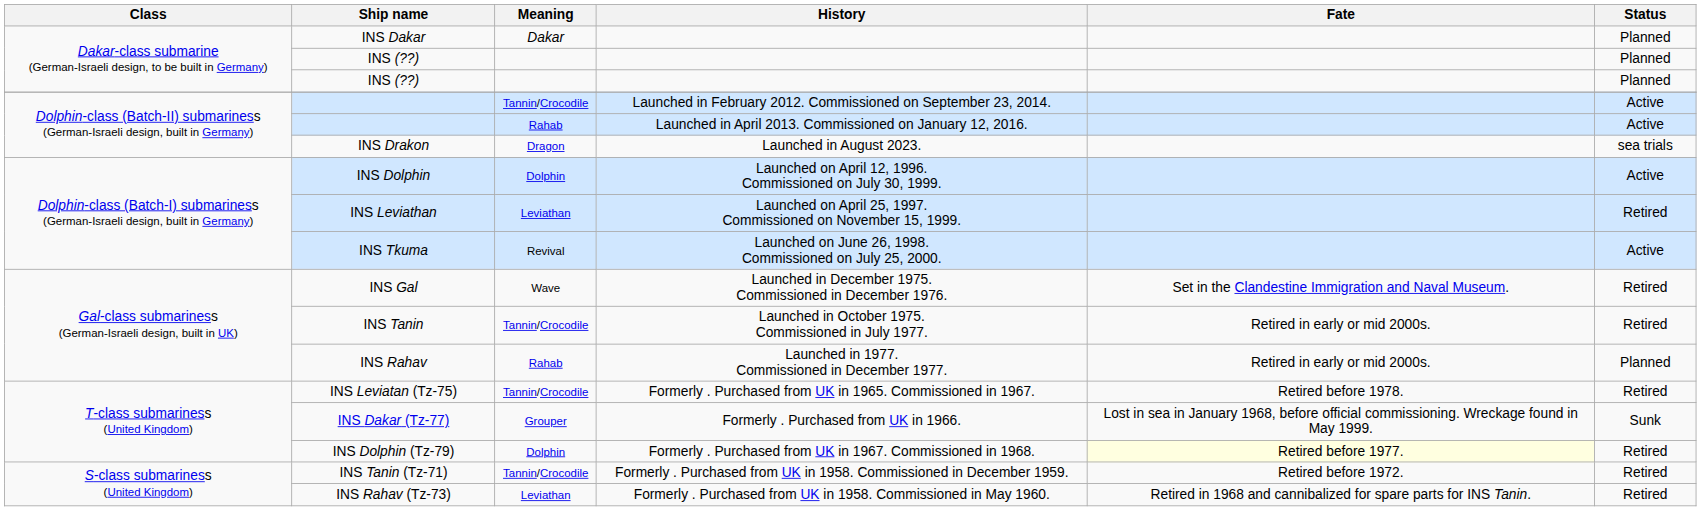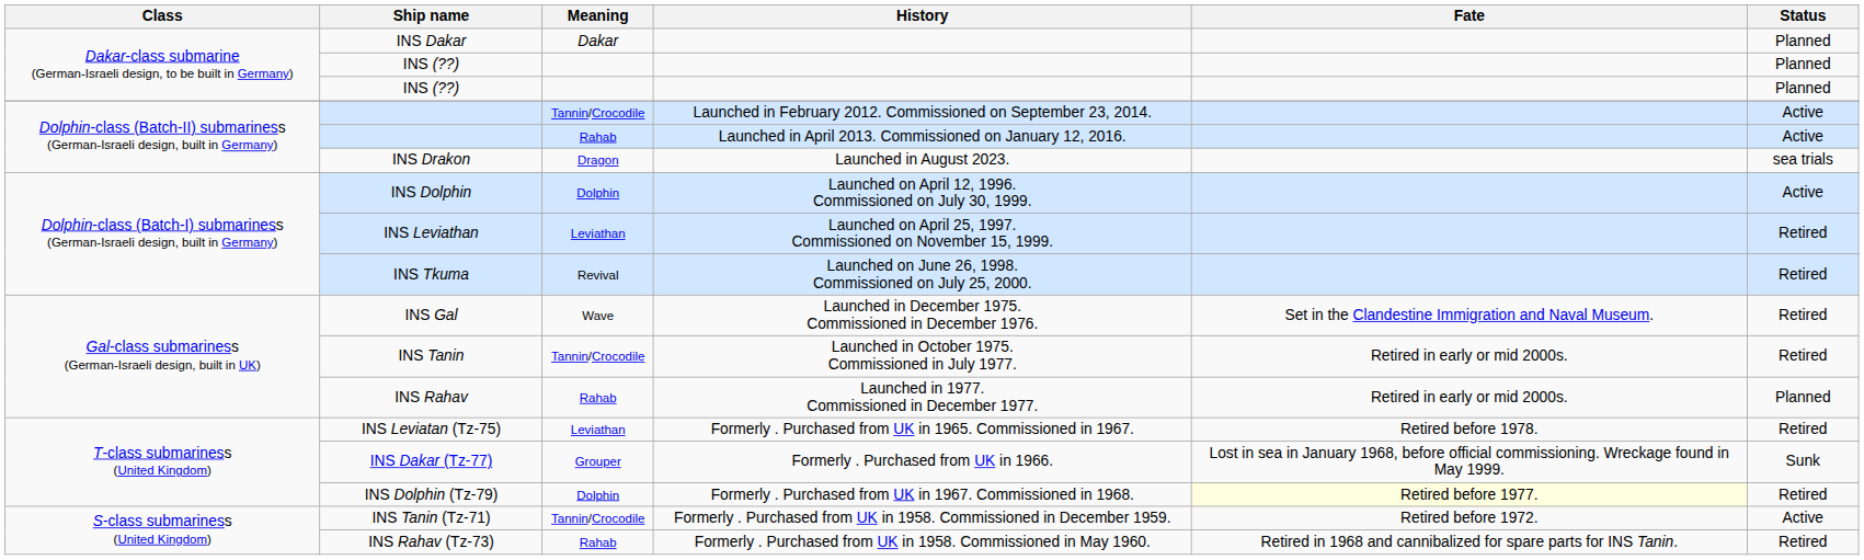 <table class="wikitable">
 <tr>
 <th width="17%">Class</th>
 <th width="12%">Ship name</th>
 <th width="6%">Meaning</th>
 <th width="29%">History</th>
 <th width="30%">Fate</th>
 <th width="6%">Status</th>
 </tr>
 <tr align=center>
 <td rowspan=3><a href='#'><em>Dakar</em>-class submarine</a><br><small>(German-Israeli design, to be built in <a href='#'>Germany</a>)</small></td>
 <td>INS <em>Dakar</em></td>
 <td><em>Dakar</em></td>
 <td></td>
 <td></td>
 <td>Planned</td>
 </tr>
 <tr align=center>
 <td>INS <em>(??)</em></td>
 <td></td>
 <td></td>
 <td></td>
 <td>Planned</td>
 </tr>
 <tr align=center>
 <td>INS <em>(??)</em></td>
 <td></td>
 <td></td>
 <td></td>
 <td>Planned</td>
 </tr>
 <tr align=center>
 </tr>
 <tr align=center>
 <td rowspan=3><a href='#'><em>Dolphin</em>-class (Batch-II) submarines</a>s<br><small>(German-Israeli design, built in <a href='#'>Germany</a>)</small></td>
 <td bgcolor=#D0E7FF></td>
 <td bgcolor=#D0E7FF><small><a href='#'>Tannin</a>/<a href='#'>Crocodile</a></small></td>
 <td bgcolor=#D0E7FF>Launched in February 2012. Commissioned on September 23, 2014.</td>
 <td bgcolor=#D0E7FF></td>
 <td bgcolor=#D0E7FF>Active</td>
 </tr>
 <tr align=center>
 <td bgcolor=#D0E7FF></td>
 <td bgcolor=#D0E7FF><small><a href='#'>Rahab</a></small></td>
 <td bgcolor=#D0E7FF>Launched in April 2013. Commissioned on January 12, 2016.</td>
 <td bgcolor=#D0E7FF></td>
 <td bgcolor=#D0E7FF>Active</td>
 </tr>
 <tr align=center>
 <td>INS <em>Drakon</em></td>
 <td><small><a href='#'>Dragon</a></small></td>
 <td>Launched in August 2023.</td>
 <td></td>
 <td>sea trials</td>
 </tr>
 <tr align=center>
 <td rowspan=3><a href='#'><em>Dolphin</em>-class (Batch-I) submarines</a>s<br><small>(German-Israeli design, built in <a href='#'>Germany</a>)</small></td>
 <td bgcolor=#D0E7FF>INS <em>Dolphin</em></td>
 <td bgcolor=#D0E7FF><small><a href='#'>Dolphin</a></small></td>
 <td bgcolor=#D0E7FF>Launched on April 12, 1996.<br>Commissioned on July 30, 1999.</td>
 <td bgcolor=#D0E7FF></td>
 <td bgcolor=#D0E7FF>Active</td>
 </tr>
 <tr align=center bgcolor=#D0E7FF>
 <td>INS <em>Leviathan</em></td>
 <td><small><a href='#'>Leviathan</a></small></td>
 <td>Launched on April 25, 1997.<br>Commissioned on November 15, 1999.</td>
 <td></td>
 <td>Retired</td>
 </tr>
 <tr align=center bgcolor=#D0E7FF>
 <td>INS <em>Tkuma</em></td>
 <td><small>Revival</small></td>
 <td>Launched on June 26, 1998.<br>Commissioned on July 25, 2000.</td>
 <td></td>
-<td>Active</td>
+<td>Retired</td>
 </tr>
 <tr align=center>
 <td rowspan=3><a href='#'><em>Gal</em>-class submarines</a>s<br><small>(German-Israeli design, built in <a href='#'>UK</a>)</small></td>
 <td>INS <em>Gal</em></td>
 <td><small>Wave</small></td>
 <td>Launched in December 1975.<br>Commissioned in December 1976.</td>
 <td>Set in the <a href='#'>Clandestine Immigration and Naval Museum</a>.</td>
 <td>Retired</td>
 </tr>
 <tr align=center>
 <td>INS <em>Tanin</em></td>
 <td><small><a href='#'>Tannin</a>/<a href='#'>Crocodile</a></small></td>
 <td>Launched in October 1975.<br>Commissioned in July 1977.</td>
 <td>Retired in early or mid 2000s.</td>
 <td>Retired</td>
 </tr>
 <tr align=center>
 <td>INS <em>Rahav</em></td>
 <td><small><a href='#'>Rahab</a></small></td>
 <td>Launched in 1977.<br>Commissioned in December 1977.</td>
 <td>Retired in early or mid 2000s.</td>
 <td>Planned</td>
 </tr>
 <tr align=center>
 <td rowspan=3><a href='#'><em>T</em>-class submarines</a>s<br><small>(<a href='#'>United Kingdom</a>)</small></td>
 <td>INS <em>Leviatan</em> (Tz-75)</td>
-<td><small><a href='#'>Tannin</a>/<a href='#'>Crocodile</a></small></td>
+<td><small><a href='#'>Leviathan</a></small></td>
 <td>Formerly . Purchased from <a href='#'>UK</a> in 1965. Commissioned in 1967.</td>
 <td>Retired before 1978.</td>
 <td>Retired</td>
 </tr>
 <tr align=center>
 <td><a href='#'>INS <em>Dakar</em> (Tz-77)</a></td>
 <td><small><a href='#'>Grouper</a></small></td>
 <td>Formerly . Purchased from <a href='#'>UK</a> in 1966.</td>
 <td>Lost in sea in January 1968, before official commissioning. Wreckage found in May 1999.</td>
 <td>Sunk</td>
 </tr>
 <tr align=center>
 <td>INS <em>Dolphin</em> (Tz-79)</td>
 <td><small><a href='#'>Dolphin</a></small></td>
 <td>Formerly . Purchased from <a href='#'>UK</a> in 1967. Commissioned in 1968.</td>
 <td style="background: lightyellow;">Retired before 1977.</td>
 <td>Retired</td>
 </tr>
 <tr align=center>
 <td rowspan=2><a href='#'><em>S</em>-class submarines</a>s<br><small>(<a href='#'>United Kingdom</a>)</small></td>
 <td>INS <em>Tanin</em> (Tz-71)</td>
 <td><small><a href='#'>Tannin</a>/<a href='#'>Crocodile</a></small></td>
 <td>Formerly . Purchased from <a href='#'>UK</a> in 1958. Commissioned in December 1959.</td>
 <td>Retired before 1972.</td>
-<td>Retired</td>
+<td>Active</td>
 </tr>
 <tr align=center>
 <td>INS <em>Rahav</em> (Tz-73)</td>
-<td><small><a href='#'>Leviathan</a></small></td>
+<td><small><a href='#'>Rahab</a></small></td>
 <td>Formerly  .  Purchased from <a href='#'>UK</a> in 1958. Commissioned in May 1960.</td>
 <td>Retired in 1968 and cannibalized for spare parts for INS <em>Tanin</em>.</td>
 <td>Retired</td>
 </tr>
 </table>
